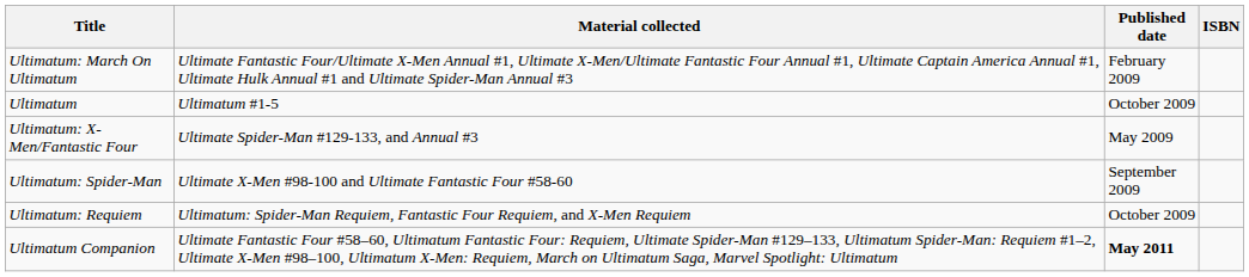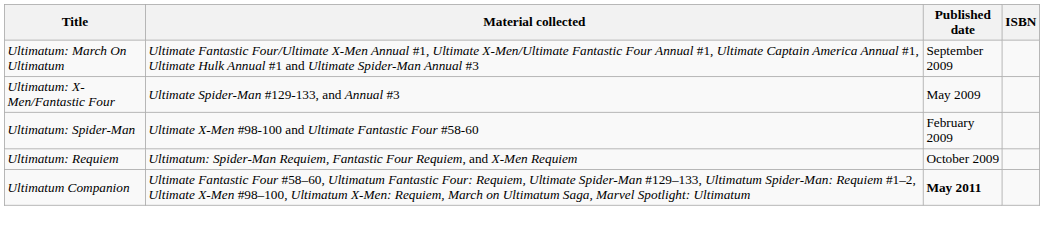 <table class="wikitable">
 <tr>
 <th>Title</th>
 <th>Material collected</th>
 <th>Published date</th>
 <th>ISBN</th>
 </tr>
 <tr>
 <td><em>Ultimatum: March On Ultimatum</em></td>
 <td><em>Ultimate Fantastic Four/Ultimate X-Men Annual</em> #1, <em>Ultimate X-Men/Ultimate Fantastic Four Annual</em> #1, <em>Ultimate Captain America Annual</em> #1, <em>Ultimate Hulk Annual</em> #1 and <em>Ultimate Spider-Man Annual</em> #3</td>
-<td>February 2009</td>
-<td></td>
-</tr>
-<tr>
-<td><em>Ultimatum</em></td>
-<td><em>Ultimatum</em> #1-5</td>
-<td>October 2009</td>
+<td>September 2009</td>
 <td></td>
 </tr>
 <tr>
 <td><em>Ultimatum: X-Men/Fantastic Four</em></td>
 <td><em>Ultimate Spider-Man</em> #129-133, and <em>Annual</em> #3</td>
 <td>May 2009</td>
 <td></td>
 </tr>
 <tr>
 <td><em>Ultimatum: Spider-Man</em></td>
 <td><em>Ultimate X-Men</em> #98-100 and <em>Ultimate Fantastic Four</em> #58-60</td>
-<td>September 2009</td>
+<td>February 2009</td>
 <td></td>
 </tr>
 <tr>
 <td><em>Ultimatum: Requiem</em></td>
 <td><em>Ultimatum: Spider-Man Requiem</em>, <em>Fantastic Four Requiem</em>, and <em>X-Men Requiem</em></td>
 <td>October 2009</td>
 <td></td>
 </tr>
 <tr>
 <td><em>Ultimatum Companion</em></td>
 <td><em>Ultimate Fantastic Four</em> #58–60, <em>Ultimatum Fantastic Four: Requiem, Ultimate Spider-Man</em> #129–133, <em>Ultimatum Spider-Man: Requiem</em> #1–2, <em>Ultimate X-Men</em> #98–100, <em>Ultimatum X-Men: Requiem, March on Ultimatum Saga, Marvel Spotlight: Ultimatum</em></td>
 <td><strong>May 2011</strong></td>
 <td></td>
 </tr>
 </table>
